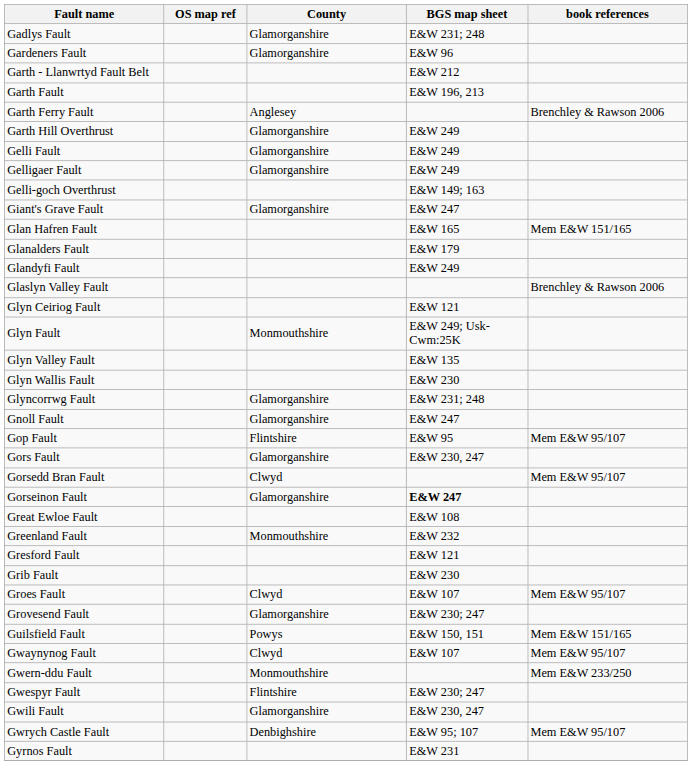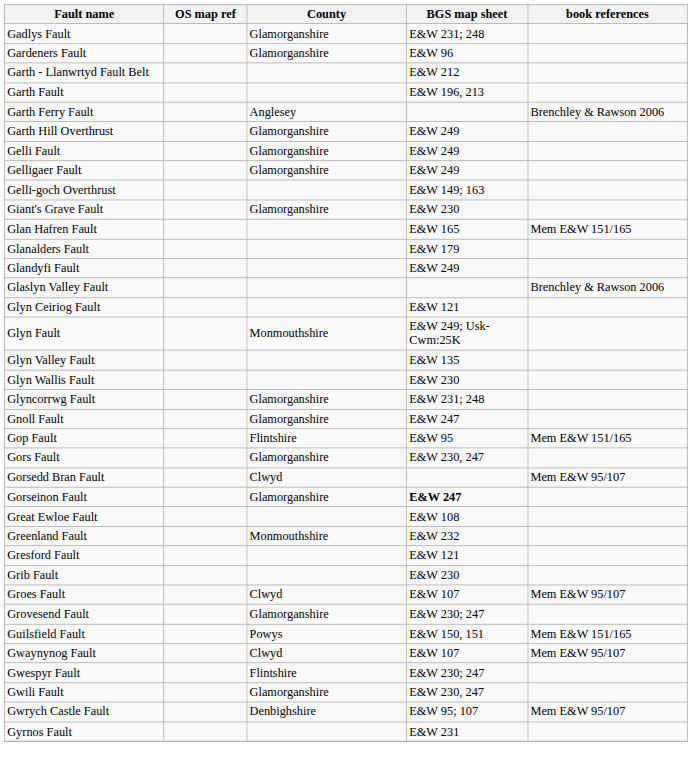 <table class="wikitable">
 <tr>
 <th width="200pt">Fault name</th>
 <th width="100pt">OS map ref</th>
 <th width="200pt">County</th>
 <th width="150pt">BGS map sheet</th>
 <th width="200pt">book references</th>
 </tr>
 <tr>
 <td>Gadlys Fault</td>
 <td></td>
 <td>Glamorganshire</td>
 <td>E&W 231; 248</td>
 <td></td>
 </tr>
 <tr>
 <td>Gardeners Fault</td>
 <td></td>
 <td>Glamorganshire</td>
 <td>E&W 96</td>
 <td></td>
 </tr>
 <tr>
 <td>Garth - Llanwrtyd Fault Belt</td>
 <td></td>
 <td></td>
 <td>E&W 212</td>
 <td></td>
 </tr>
 <tr>
 <td>Garth Fault</td>
 <td></td>
 <td></td>
 <td>E&W 196, 213</td>
 <td></td>
 </tr>
 <tr>
 <td>Garth Ferry Fault</td>
 <td></td>
 <td>Anglesey</td>
 <td></td>
 <td>Brenchley & Rawson 2006</td>
 </tr>
 <tr>
 <td>Garth Hill Overthrust</td>
 <td></td>
 <td>Glamorganshire</td>
 <td>E&W 249</td>
 <td></td>
 </tr>
 <tr>
 <td>Gelli Fault</td>
 <td></td>
 <td>Glamorganshire</td>
 <td>E&W 249</td>
 <td></td>
 </tr>
 <tr>
 <td>Gelligaer Fault</td>
 <td></td>
 <td>Glamorganshire</td>
 <td>E&W 249</td>
 <td></td>
 </tr>
 <tr>
 <td>Gelli-goch Overthrust</td>
 <td></td>
 <td></td>
 <td>E&W 149; 163</td>
 <td></td>
 </tr>
 <tr>
 <td>Giant's Grave Fault</td>
 <td></td>
 <td>Glamorganshire</td>
-<td>E&W 247</td>
+<td>E&W 230</td>
 <td></td>
 </tr>
 <tr>
 <td>Glan Hafren Fault</td>
 <td></td>
 <td></td>
 <td>E&W 165</td>
 <td>Mem E&W 151/165</td>
 </tr>
 <tr>
 <td>Glanalders Fault</td>
 <td></td>
 <td></td>
 <td>E&W 179</td>
 <td></td>
 </tr>
 <tr>
 <td>Glandyfi Fault</td>
 <td></td>
 <td></td>
 <td>E&W 249</td>
 <td></td>
 </tr>
 <tr>
 <td>Glaslyn Valley Fault</td>
 <td></td>
 <td></td>
 <td></td>
 <td>Brenchley & Rawson 2006</td>
 </tr>
 <tr>
 <td>Glyn Ceiriog Fault</td>
 <td></td>
 <td></td>
 <td>E&W 121</td>
 <td></td>
 </tr>
 <tr>
 <td>Glyn Fault</td>
 <td></td>
 <td>Monmouthshire</td>
 <td>E&W 249; Usk-Cwm:25K</td>
 <td></td>
 </tr>
 <tr>
 <td>Glyn Valley Fault</td>
 <td></td>
 <td></td>
 <td>E&W 135</td>
 <td></td>
 </tr>
 <tr>
 <td>Glyn Wallis Fault</td>
 <td></td>
 <td></td>
 <td>E&W 230</td>
 <td></td>
 </tr>
 <tr>
 <td>Glyncorrwg Fault</td>
 <td></td>
 <td>Glamorganshire</td>
 <td>E&W 231; 248</td>
 <td></td>
 </tr>
 <tr>
 <td>Gnoll Fault</td>
 <td></td>
 <td>Glamorganshire</td>
 <td>E&W 247</td>
 <td></td>
 </tr>
 <tr>
 <td>Gop Fault</td>
 <td></td>
 <td>Flintshire</td>
 <td>E&W 95</td>
-<td>Mem E&W 95/107</td>
+<td>Mem E&W 151/165</td>
 </tr>
 <tr>
 <td>Gors Fault</td>
 <td></td>
 <td>Glamorganshire</td>
 <td>E&W 230, 247</td>
 <td></td>
 </tr>
 <tr>
 <td>Gorsedd Bran Fault</td>
 <td></td>
 <td>Clwyd</td>
 <td></td>
 <td>Mem E&W 95/107</td>
 </tr>
 <tr>
 <td>Gorseinon Fault</td>
 <td></td>
 <td>Glamorganshire</td>
 <td><strong>E&W 247</strong></td>
 <td></td>
 </tr>
 <tr>
 <td>Great Ewloe Fault</td>
 <td></td>
 <td></td>
 <td>E&W 108</td>
 <td></td>
 </tr>
 <tr>
 <td>Greenland Fault</td>
 <td></td>
 <td>Monmouthshire</td>
 <td>E&W 232</td>
 <td></td>
 </tr>
 <tr>
 <td>Gresford Fault</td>
 <td></td>
 <td></td>
 <td>E&W 121</td>
 <td></td>
 </tr>
 <tr>
 <td>Grib Fault</td>
 <td></td>
 <td></td>
 <td>E&W 230</td>
 <td></td>
 </tr>
 <tr>
 <td>Groes Fault</td>
 <td></td>
 <td>Clwyd</td>
 <td>E&W 107</td>
 <td>Mem E&W 95/107</td>
 </tr>
 <tr>
 <td>Grovesend Fault</td>
 <td></td>
 <td>Glamorganshire</td>
 <td>E&W 230; 247</td>
 <td></td>
 </tr>
 <tr>
 <td>Guilsfield Fault</td>
 <td></td>
 <td>Powys</td>
 <td>E&W 150, 151</td>
 <td>Mem E&W 151/165</td>
 </tr>
 <tr>
 <td>Gwaynynog Fault</td>
 <td></td>
 <td>Clwyd</td>
 <td>E&W 107</td>
 <td>Mem E&W 95/107</td>
 </tr>
 <tr>
-<td>Gwern-ddu Fault</td>
-<td></td>
-<td>Monmouthshire</td>
-<td></td>
-<td>Mem E&W 233/250</td>
-</tr>
-<tr>
 <td>Gwespyr Fault</td>
 <td></td>
 <td>Flintshire</td>
 <td>E&W 230; 247</td>
 <td></td>
 </tr>
 <tr>
 <td>Gwili Fault</td>
 <td></td>
 <td>Glamorganshire</td>
 <td>E&W 230, 247</td>
 <td></td>
 </tr>
 <tr>
 <td>Gwrych Castle Fault</td>
 <td></td>
 <td>Denbighshire</td>
 <td>E&W 95; 107</td>
 <td>Mem E&W 95/107</td>
 </tr>
 <tr>
 <td>Gyrnos Fault</td>
 <td></td>
 <td></td>
 <td>E&W 231</td>
 <td></td>
 </tr>
 <tr>
 </tr>
 </table>
